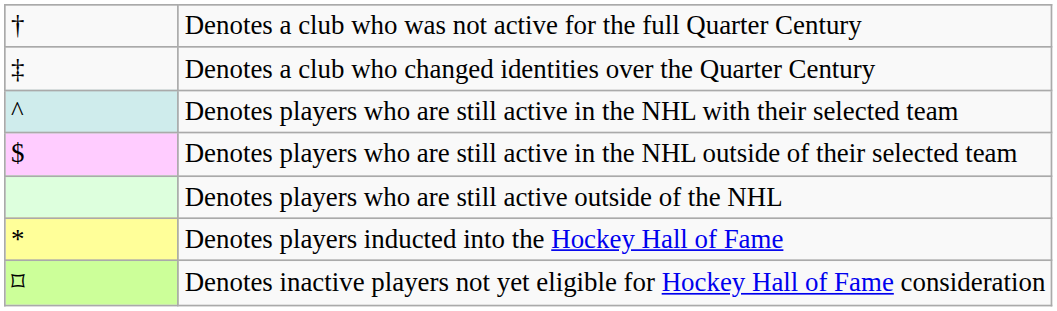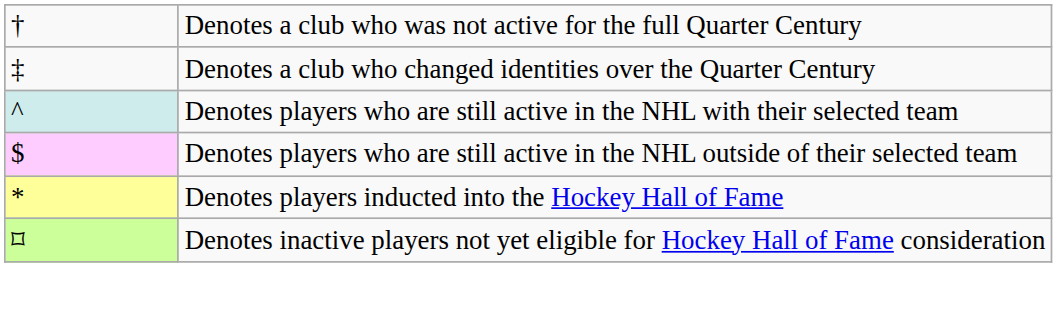 <table class="wikitable sortable">
 <tr>
 <td style="border:1px solid #aaaaaa; width:6em">†</td>
 <td>Denotes a club who was not active for the full Quarter Century</td>
 </tr>
 <tr>
 <td style="border:1px solid #aaaaaa; width:6em">‡</td>
 <td>Denotes a club who changed identities over the Quarter Century</td>
 </tr>
 <tr>
 <td style="background-color:#CFECEC; border:1px solid #aaaaaa; width:6em">^</td>
 <td>Denotes players who are still active in the NHL with their selected team</td>
 </tr>
 <tr>
 <td style="background-color:#FFCCFF; border:1px solid #aaaaaa; width:6em">$</td>
 <td>Denotes players who are still active in the NHL outside of their selected team</td>
 </tr>
 <tr>
-<td style="background-color:#DDFFDD; border:1px solid #aaaaaa; width:6em"></td>
-<td>Denotes players who are still active outside of the NHL</td>
-</tr>
-<tr>
 <td style="background-color:#FFFF99; border:1px solid #aaaaaa; width:6em">*</td>
 <td>Denotes players inducted into the <a href='#'>Hockey Hall of Fame</a></td>
 </tr>
 <tr>
 <td style="background-color:#CCFF99; border:1px solid #aaaaaa; width:6em">⌑</td>
 <td>Denotes inactive players not yet eligible for <a href='#'>Hockey Hall of Fame</a> consideration</td>
 </tr>
 </table>
